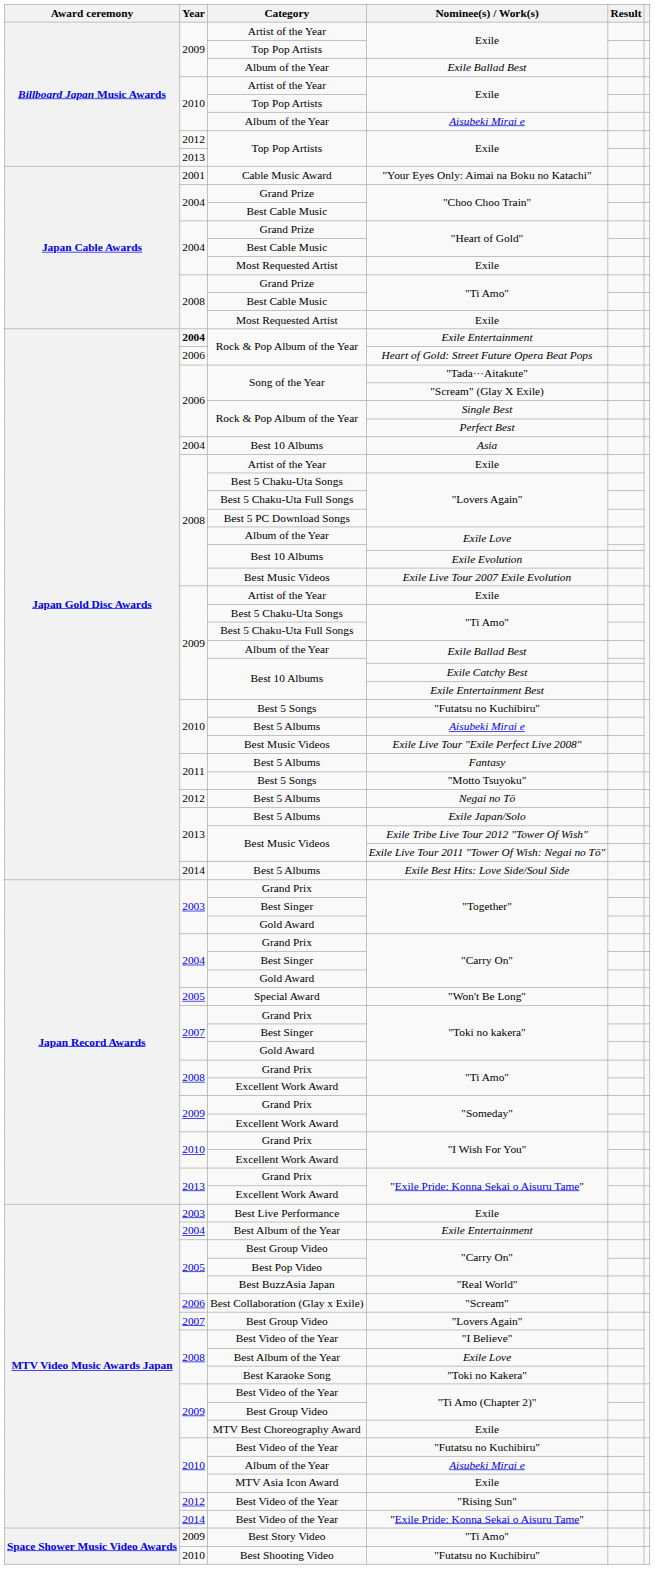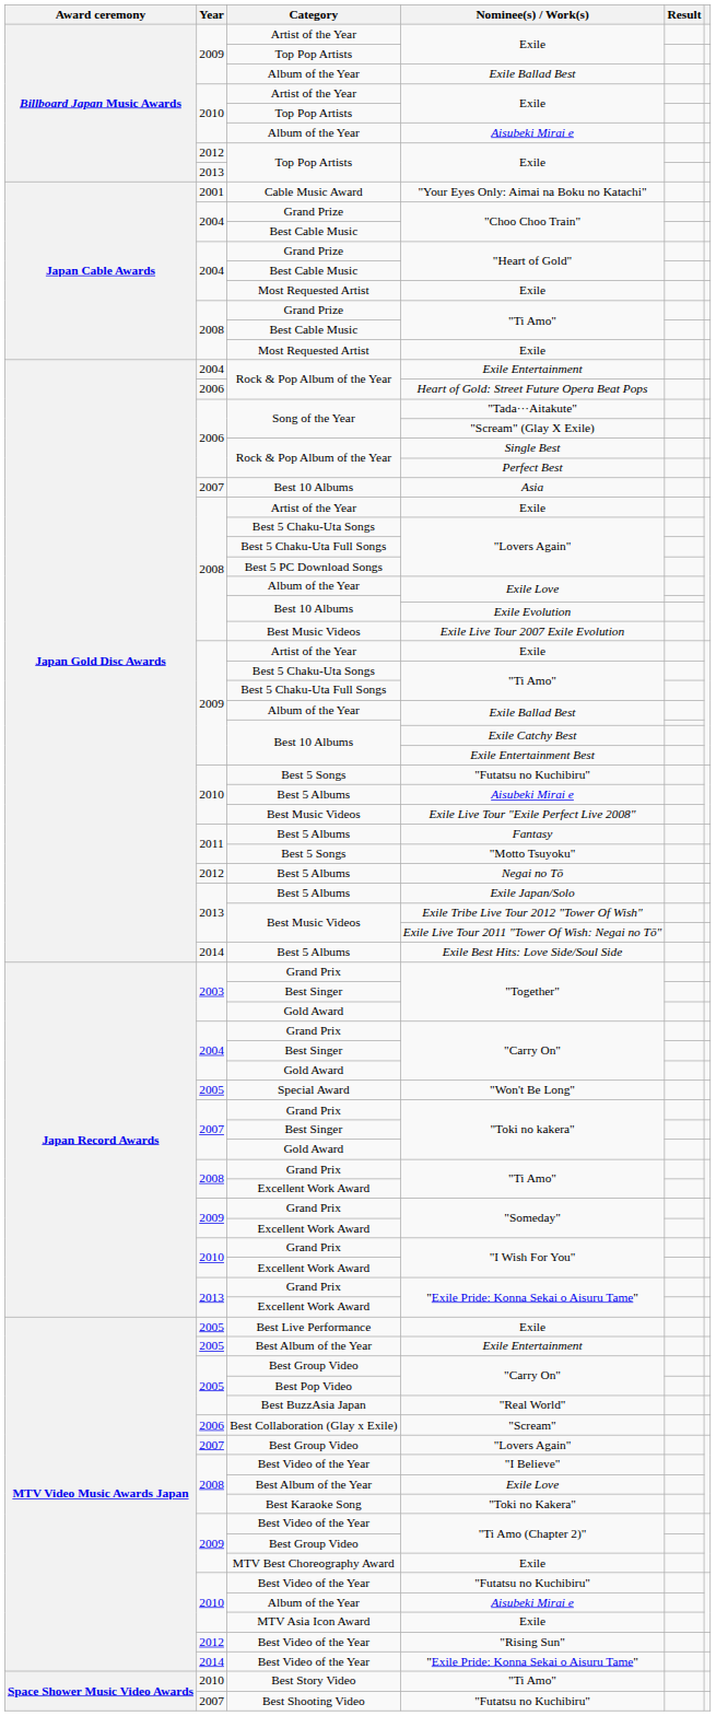 <table class="wikitable sortable plainrowheaders" style="text-align:center;">
 <tr>
 <th scope="col">Award ceremony</th>
 <th scope="col">Year</th>
 <th scope="col">Category</th>
 <th scope="col">Nominee(s) / Work(s)</th>
 <th scope="col">Result</th>
 <th scope="col" class="unsortable"></th>
 </tr>
 <tr>
 <th scope="row" rowspan="8"><a href='#'><em>Billboard Japan</em> Music Awards</a></th>
 <td rowspan="3">2009</td>
 <td>Artist of the Year</td>
 <td rowspan="2">Exile</td>
 <td></td>
 <td></td>
 </tr>
 <tr>
 <td>Top Pop Artists</td>
 <td></td>
 <td></td>
 </tr>
 <tr>
 <td>Album of the Year</td>
 <td><em>Exile Ballad Best</em></td>
 <td></td>
 <td></td>
 </tr>
 <tr>
 <td rowspan="3">2010</td>
 <td>Artist of the Year</td>
 <td rowspan="2">Exile</td>
 <td></td>
 <td></td>
 </tr>
 <tr>
 <td>Top Pop Artists</td>
 <td></td>
 <td></td>
 </tr>
 <tr>
 <td>Album of the Year</td>
 <td><em><a href='#'>Aisubeki Mirai e</a></em></td>
 <td></td>
 <td></td>
 </tr>
 <tr>
 <td rowspan="1">2012</td>
 <td rowspan="2">Top Pop Artists</td>
 <td rowspan="2">Exile</td>
 <td></td>
 <td></td>
 </tr>
 <tr>
 <td rowspan="1">2013</td>
 <td></td>
 <td></td>
 </tr>
 <tr>
 <th scope="row" rowspan="9"><a href='#'>Japan Cable Awards</a></th>
 <td rowspan="1">2001</td>
 <td>Cable Music Award</td>
 <td rowspan="1">"Your Eyes Only: Aimai na Boku no Katachi"</td>
 <td></td>
 <td></td>
 </tr>
 <tr>
 <td rowspan="2">2004</td>
 <td>Grand Prize</td>
 <td rowspan="2">"Choo Choo Train"</td>
 <td></td>
 <td></td>
 </tr>
 <tr>
 <td>Best Cable Music</td>
 <td></td>
 <td></td>
 </tr>
 <tr>
 <td rowspan="3">2004</td>
 <td>Grand Prize</td>
 <td rowspan="2">"Heart of Gold"</td>
 <td></td>
 <td></td>
 </tr>
 <tr>
 <td>Best Cable Music</td>
 <td></td>
 <td></td>
 </tr>
 <tr>
 <td>Most Requested Artist</td>
 <td rowspan="1">Exile</td>
 <td></td>
 <td></td>
 </tr>
 <tr>
 <td rowspan="3">2008</td>
 <td>Grand Prize</td>
 <td rowspan="2">"Ti Amo"</td>
 <td></td>
 <td></td>
 </tr>
 <tr>
 <td>Best Cable Music</td>
 <td></td>
 <td></td>
 </tr>
 <tr>
 <td>Most Requested Artist</td>
 <td rowspan="1">Exile</td>
 <td></td>
 <td></td>
 </tr>
 <tr>
 <th rowspan="32" scope="row"><a href='#'>Japan Gold Disc Awards</a></th>
-<td><strong>2004</strong></td>
+<td>2004</td>
 <td rowspan="2">Rock & Pop Album of the Year</td>
 <td><em>Exile Entertainment</em></td>
 <td></td>
 <td></td>
 </tr>
 <tr>
 <td>2006</td>
 <td><em>Heart of Gold: Street Future Opera Beat Pops</em></td>
 <td></td>
 <td></td>
 </tr>
 <tr>
 <td rowspan="4">2006</td>
 <td rowspan="2">Song of the Year</td>
 <td>"Tada···Aitakute"</td>
 <td></td>
 <td></td>
 </tr>
 <tr>
 <td>"Scream" (Glay X Exile)</td>
 <td></td>
 <td></td>
 </tr>
 <tr>
 <td rowspan="2">Rock & Pop Album of the Year</td>
 <td><em>Single Best</em></td>
 <td></td>
 <td></td>
 </tr>
 <tr>
 <td><em>Perfect Best</em></td>
 <td></td>
 <td></td>
 </tr>
 <tr>
-<td>2004</td>
+<td>2007</td>
 <td>Best 10 Albums</td>
 <td><em>Asia</em></td>
 <td></td>
 <td></td>
 </tr>
 <tr>
 <td rowspan="8">2008</td>
 <td>Artist of the Year</td>
 <td>Exile</td>
 <td></td>
 <td rowspan="8"></td>
 </tr>
 <tr>
 <td>Best 5 Chaku-Uta Songs</td>
 <td rowspan="3">"Lovers Again"</td>
 <td></td>
 </tr>
 <tr>
 <td>Best 5 Chaku-Uta Full Songs</td>
 <td></td>
 </tr>
 <tr>
 <td>Best 5 PC Download Songs</td>
 <td></td>
 </tr>
 <tr>
 <td>Album of the Year</td>
 <td rowspan="2"><em>Exile Love</em></td>
 <td></td>
 </tr>
 <tr>
 <td rowspan="2">Best 10 Albums</td>
 <td></td>
 </tr>
 <tr>
 <td><em>Exile Evolution</em></td>
 <td></td>
 </tr>
 <tr>
 <td>Best Music Videos</td>
 <td><em>Exile Live Tour 2007 Exile Evolution</em></td>
 <td></td>
 </tr>
 <tr>
 <td rowspan="7">2009</td>
 <td>Artist of the Year</td>
 <td>Exile</td>
 <td></td>
 <td rowspan="7"></td>
 </tr>
 <tr>
 <td>Best 5 Chaku-Uta Songs</td>
 <td rowspan="2">"Ti Amo"</td>
 <td></td>
 </tr>
 <tr>
 <td>Best 5 Chaku-Uta Full Songs</td>
 <td></td>
 </tr>
 <tr>
 <td>Album of the Year</td>
 <td rowspan="2"><em>Exile Ballad Best</em></td>
 <td></td>
 </tr>
 <tr>
 <td rowspan="3">Best 10 Albums</td>
 <td></td>
 </tr>
 <tr>
 <td><em>Exile Catchy Best</em></td>
 <td></td>
 </tr>
 <tr>
 <td><em>Exile Entertainment Best</em></td>
 <td></td>
 </tr>
 <tr>
 <td rowspan="3">2010</td>
 <td>Best 5 Songs</td>
 <td>"Futatsu no Kuchibiru"</td>
 <td></td>
 <td rowspan="3"></td>
 </tr>
 <tr>
 <td>Best 5 Albums</td>
 <td><em><a href='#'>Aisubeki Mirai e</a></em></td>
 <td></td>
 </tr>
 <tr>
 <td>Best Music Videos</td>
 <td><em>Exile Live Tour "Exile Perfect Live 2008"</em></td>
 <td></td>
 </tr>
 <tr>
 <td rowspan="2">2011</td>
 <td>Best 5 Albums</td>
 <td><em>Fantasy</em></td>
 <td></td>
 <td></td>
 </tr>
 <tr>
 <td>Best 5 Songs</td>
 <td>"Motto Tsuyoku"</td>
 <td></td>
 <td></td>
 </tr>
 <tr>
 <td rowspan="1">2012</td>
 <td>Best 5 Albums</td>
 <td><em>Negai no Tō</em></td>
 <td></td>
 <td></td>
 </tr>
 <tr>
 <td rowspan="3">2013</td>
 <td>Best 5 Albums</td>
 <td><em>Exile Japan/Solo</em></td>
 <td></td>
 <td></td>
 </tr>
 <tr>
 <td rowspan="2">Best Music Videos</td>
 <td><em>Exile Tribe Live Tour 2012 "Tower Of Wish"</em></td>
 <td></td>
 <td></td>
 </tr>
 <tr>
 <td><em>Exile Live Tour 2011 "Tower Of Wish: Negai no Tō"</em></td>
 <td></td>
 <td></td>
 </tr>
 <tr>
 <td rowspan="1">2014</td>
 <td>Best 5 Albums</td>
 <td><em>Exile Best Hits: Love Side/Soul Side</em></td>
 <td></td>
 <td></td>
 </tr>
 <tr>
 <th scope="row" rowspan="18"><a href='#'>Japan Record Awards</a></th>
 <td rowspan="3"><a href='#'>2003</a></td>
 <td>Grand Prix</td>
 <td rowspan="3">"Together"</td>
 <td></td>
 <td></td>
 </tr>
 <tr>
 <td>Best Singer</td>
 <td></td>
 <td></td>
 </tr>
 <tr>
 <td>Gold Award</td>
 <td></td>
 <td></td>
 </tr>
 <tr>
 <td rowspan="3"><a href='#'>2004</a></td>
 <td>Grand Prix</td>
 <td rowspan="3">"Carry On"</td>
 <td></td>
 <td></td>
 </tr>
 <tr>
 <td>Best Singer</td>
 <td></td>
 <td></td>
 </tr>
 <tr>
 <td>Gold Award</td>
 <td></td>
 <td></td>
 </tr>
 <tr>
 <td rowspan="1"><a href='#'>2005</a></td>
 <td>Special Award</td>
 <td rowspan="1">"Won't Be Long"</td>
 <td></td>
 <td></td>
 </tr>
 <tr>
 <td rowspan="3"><a href='#'>2007</a></td>
 <td>Grand Prix</td>
 <td rowspan="3">"Toki no kakera"</td>
 <td></td>
 <td></td>
 </tr>
 <tr>
 <td>Best Singer</td>
 <td></td>
 <td></td>
 </tr>
 <tr>
 <td>Gold Award</td>
 <td></td>
 <td></td>
 </tr>
 <tr>
 <td rowspan="2"><a href='#'>2008</a></td>
 <td>Grand Prix</td>
 <td rowspan="2">"Ti Amo"</td>
 <td></td>
 <td rowspan="2"></td>
 </tr>
 <tr>
 <td>Excellent Work Award</td>
 <td></td>
 </tr>
 <tr>
 <td rowspan="2"><a href='#'>2009</a></td>
 <td>Grand Prix</td>
 <td rowspan="2">"Someday"</td>
 <td></td>
 <td rowspan="2"></td>
 </tr>
 <tr>
 <td>Excellent Work Award</td>
 <td></td>
 </tr>
 <tr>
 <td rowspan="2"><a href='#'>2010</a></td>
 <td>Grand Prix</td>
 <td rowspan="2">"I Wish For You"</td>
 <td></td>
 <td></td>
 </tr>
 <tr>
 <td>Excellent Work Award</td>
 <td></td>
 <td></td>
 </tr>
 <tr>
 <td rowspan="2"><a href='#'>2013</a></td>
 <td>Grand Prix</td>
 <td rowspan="2">"<a href='#'>Exile Pride: Konna Sekai o Aisuru Tame</a>"</td>
 <td></td>
 <td></td>
 </tr>
 <tr>
 <td>Excellent Work Award</td>
 <td></td>
 <td></td>
 </tr>
 <tr>
 <th scope="row" rowspan="18"><a href='#'>MTV Video Music Awards Japan</a></th>
-<td><a href='#'>2003</a></td>
+<td><a href='#'>2005</a></td>
 <td>Best Live Performance</td>
 <td>Exile</td>
 <td></td>
 <td></td>
 </tr>
 <tr>
-<td><a href='#'>2004</a></td>
+<td><a href='#'>2005</a></td>
 <td>Best Album of the Year</td>
 <td><em>Exile Entertainment</em></td>
 <td></td>
 <td></td>
 </tr>
 <tr>
 <td rowspan="3"><a href='#'>2005</a></td>
 <td>Best Group Video</td>
 <td rowspan="2">"Carry On"</td>
 <td></td>
 <td></td>
 </tr>
 <tr>
 <td>Best Pop Video</td>
 <td></td>
 <td></td>
 </tr>
 <tr>
 <td>Best BuzzAsia Japan</td>
 <td>"Real World"</td>
 <td></td>
 <td></td>
 </tr>
 <tr>
 <td><a href='#'>2006</a></td>
 <td>Best Collaboration (Glay x Exile)</td>
 <td>"Scream"</td>
 <td></td>
 <td></td>
 </tr>
 <tr>
 <td><a href='#'>2007</a></td>
 <td>Best Group Video</td>
 <td>"Lovers Again"</td>
 <td></td>
 <td rowspan="4"></td>
 </tr>
 <tr>
 <td rowspan="3"><a href='#'>2008</a></td>
 <td>Best Video of the Year</td>
 <td>"I Believe"</td>
 <td></td>
 </tr>
 <tr>
 <td>Best Album of the Year</td>
 <td><em>Exile Love</em></td>
 <td></td>
 </tr>
 <tr>
 <td>Best Karaoke Song</td>
 <td>"Toki no Kakera"</td>
 <td></td>
 </tr>
 <tr>
 <td rowspan="3"><a href='#'>2009</a></td>
 <td>Best Video of the Year</td>
 <td rowspan="2">"Ti Amo (Chapter 2)"</td>
 <td></td>
 <td rowspan="3"></td>
 </tr>
 <tr>
 <td>Best Group Video</td>
 <td></td>
 </tr>
 <tr>
 <td>MTV Best Choreography Award</td>
 <td>Exile</td>
 <td></td>
 </tr>
 <tr>
 <td rowspan="3"><a href='#'>2010</a></td>
 <td>Best Video of the Year</td>
 <td>"Futatsu no Kuchibiru"</td>
 <td></td>
 <td rowspan="3"></td>
 </tr>
 <tr>
 <td>Album of the Year</td>
 <td><em><a href='#'>Aisubeki Mirai e</a></em></td>
 <td></td>
 </tr>
 <tr>
 <td>MTV Asia Icon Award</td>
 <td>Exile</td>
 <td></td>
 </tr>
 <tr>
 <td rowspan="1"><a href='#'>2012</a></td>
 <td>Best Video of the Year</td>
 <td>"Rising Sun"</td>
 <td></td>
 <td></td>
 </tr>
 <tr>
 <td rowspan="1"><a href='#'>2014</a></td>
 <td>Best Video of the Year</td>
 <td>"<a href='#'>Exile Pride: Konna Sekai o Aisuru Tame</a>"</td>
 <td></td>
 <td></td>
 </tr>
 <tr>
 <th scope="row" rowspan="2"><a href='#'>Space Shower Music Video Awards</a></th>
-<td>2009</td>
+<td>2010</td>
 <td>Best Story Video</td>
 <td>"Ti Amo"</td>
 <td></td>
 <td></td>
 </tr>
 <tr>
-<td>2010</td>
+<td>2007</td>
 <td>Best Shooting Video</td>
 <td>"Futatsu no Kuchibiru"</td>
 <td></td>
 <td></td>
 </tr>
 </table>
